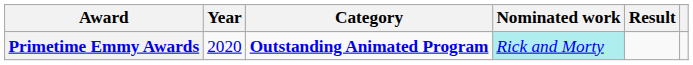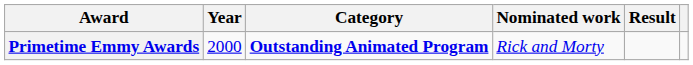 <table class="wikitable plainrowheaders">
 <tr>
 <th scope="col">Award</th>
 <th scope="col">Year</th>
 <th scope="col">Category</th>
 <th scope="col">Nominated work</th>
 <th scope="col">Result</th>
 <th scope="col" class="unsortable"></th>
 </tr>
 <tr>
 <th scope="row"><a href='#'>Primetime Emmy Awards</a></th>
-<td><a href='#'>2020</a></td>
+<td><a href='#'>2000</a></td>
 <td><strong><a href='#'>Outstanding Animated Program</a></strong></td>
-<td style="background: paleturquoise;"><em><a href='#'>Rick and Morty</a></em> </td>
+<td><em><a href='#'>Rick and Morty</a></em> </td>
 <td></td>
 <td style="text-align: center;"></td>
 </tr>
 </table>
